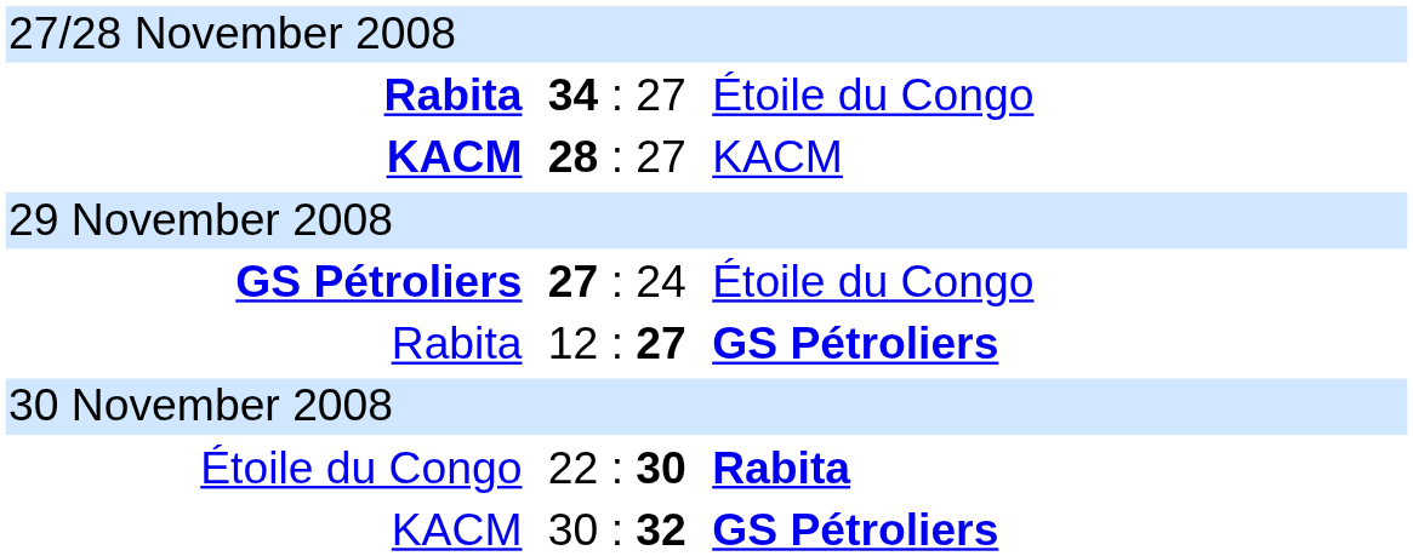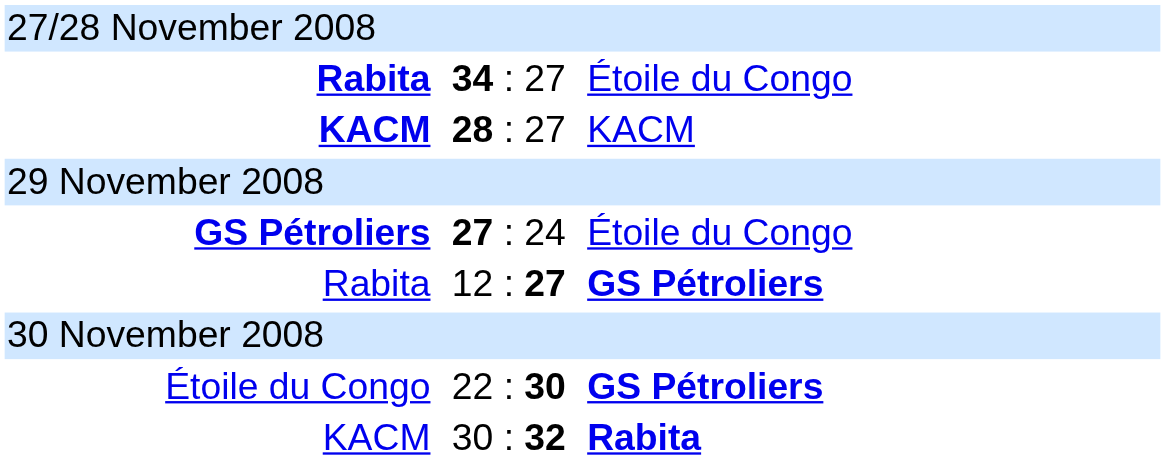 <table style="text-align:center" width=500>
 <tr>
 <th width=30%></th>
 <th width=10%></th>
 <th width=30%></th>
 <th width=10%></th>
 </tr>
 <tr align="left" bgcolor=#D0E7FF>
 <td colspan=4>27/28 November 2008</td>
 </tr>
 <tr>
 <td align="right"><strong><a href='#'>Rabita</a></strong> </td>
 <td><strong>34</strong> : 27</td>
 <td align=left> <a href='#'>Étoile du Congo</a></td>
 </tr>
 <tr>
 <td align="right"><strong><a href='#'>KACM</a></strong> </td>
 <td><strong>28</strong> : 27</td>
 <td align=left> <a href='#'>KACM</a></td>
 </tr>
 <tr align="left" bgcolor=#D0E7FF>
 <td colspan=4>29 November 2008</td>
 </tr>
 <tr>
 <td align="right"><strong><a href='#'>GS Pétroliers</a></strong> </td>
 <td><strong>27</strong> : 24</td>
 <td align=left> <a href='#'>Étoile du Congo</a></td>
 </tr>
 <tr>
 <td align="right"><a href='#'>Rabita</a> </td>
 <td>12 : <strong>27</strong></td>
 <td align=left> <strong><a href='#'>GS Pétroliers</a></strong></td>
 </tr>
 <tr align="left" bgcolor=#D0E7FF>
 <td colspan=4>30 November 2008</td>
 </tr>
 <tr>
 <td align="right"><a href='#'>Étoile du Congo</a> </td>
 <td>22 : <strong>30</strong></td>
-<td align=left> <strong><a href='#'>Rabita</a></strong></td>
+<td align=left> <strong><a href='#'>GS Pétroliers</a></strong></td>
 </tr>
 <tr>
 <td align="right"><a href='#'>KACM</a> </td>
 <td>30 : <strong>32</strong></td>
-<td align=left> <strong><a href='#'>GS Pétroliers</a></strong></td>
+<td align=left> <strong><a href='#'>Rabita</a></strong></td>
 </tr>
 </table>
